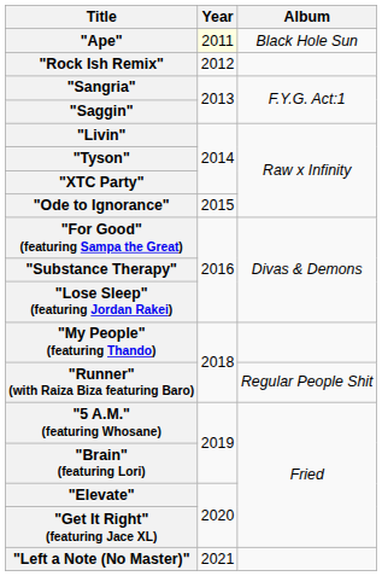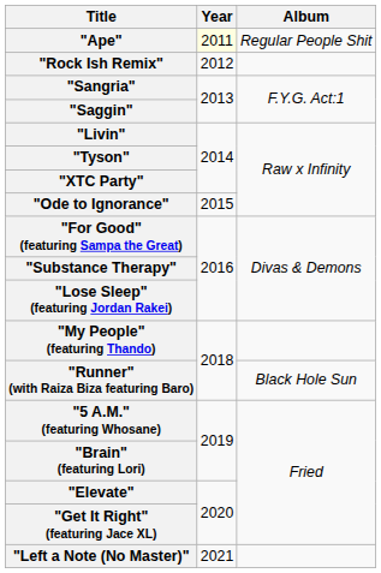 <table class="wikitable plainrowheaders" style="text-align:center;">
 <tr>
 <th scope="col">Title</th>
 <th scope="col">Year</th>
 <th scope="col">Album</th>
 </tr>
 <tr>
 <th scope="row">"Ape"</th>
 <td style="background: lightyellow;">2011</td>
-<td><em>Black Hole Sun</em></td>
+<td><em>Regular People Shit</em></td>
 </tr>
 <tr>
 <th scope="row">"Rock Ish Remix"</th>
 <td>2012</td>
 </tr>
 <tr>
 <th scope="row">"Sangria"</th>
 <td rowspan="2">2013</td>
 <td rowspan="2"><em>F.Y.G. Act:1</em></td>
 </tr>
 <tr>
 <th scope="row">"Saggin"</th>
 </tr>
 <tr>
 <th scope="row">"Livin"</th>
 <td rowspan="3">2014</td>
 <td rowspan="4"><em>Raw x Infinity</em></td>
 </tr>
 <tr>
 <th scope="row">"Tyson"</th>
 </tr>
 <tr>
 <th scope="row">"XTC Party"</th>
 </tr>
 <tr>
 <th scope="row">"Ode to Ignorance"</th>
 <td>2015</td>
 </tr>
 <tr>
 <th scope="row">"For Good"<br><small>(featuring <a href='#'>Sampa the Great</a>)</small></th>
 <td rowspan="3">2016</td>
 <td rowspan="3"><em>Divas & Demons</em></td>
 </tr>
 <tr>
 <th scope="row">"Substance Therapy"</th>
 </tr>
 <tr>
 <th scope="row">"Lose Sleep"<br><small>(featuring <a href='#'>Jordan Rakei</a>)</small></th>
 </tr>
 <tr>
 <th scope="row">"My People"<br><small>(featuring <a href='#'>Thando</a>)</small></th>
 <td rowspan="2">2018</td>
 <td></td>
 </tr>
 <tr>
 <th scope="row">"Runner"<br><small>(with Raiza Biza featuring Baro)</small></th>
-<td><em>Regular People Shit</em></td>
+<td><em>Black Hole Sun</em></td>
 </tr>
 <tr>
 <th scope="row">"5 A.M."<br><small>(featuring Whosane)</small></th>
 <td rowspan="2">2019</td>
 <td rowspan="4"><em>Fried</em></td>
 </tr>
 <tr>
 <th scope="row">"Brain"<br><small>(featuring Lori)</small></th>
 </tr>
 <tr>
 <th scope="row">"Elevate"</th>
 <td rowspan="2">2020</td>
 </tr>
 <tr>
 <th scope="row">"Get It Right"<br><small>(featuring Jace XL)</small></th>
 </tr>
 <tr>
 <th scope="row">"Left a Note (No Master)"</th>
 <td>2021</td>
 <td></td>
 </tr>
 </table>
